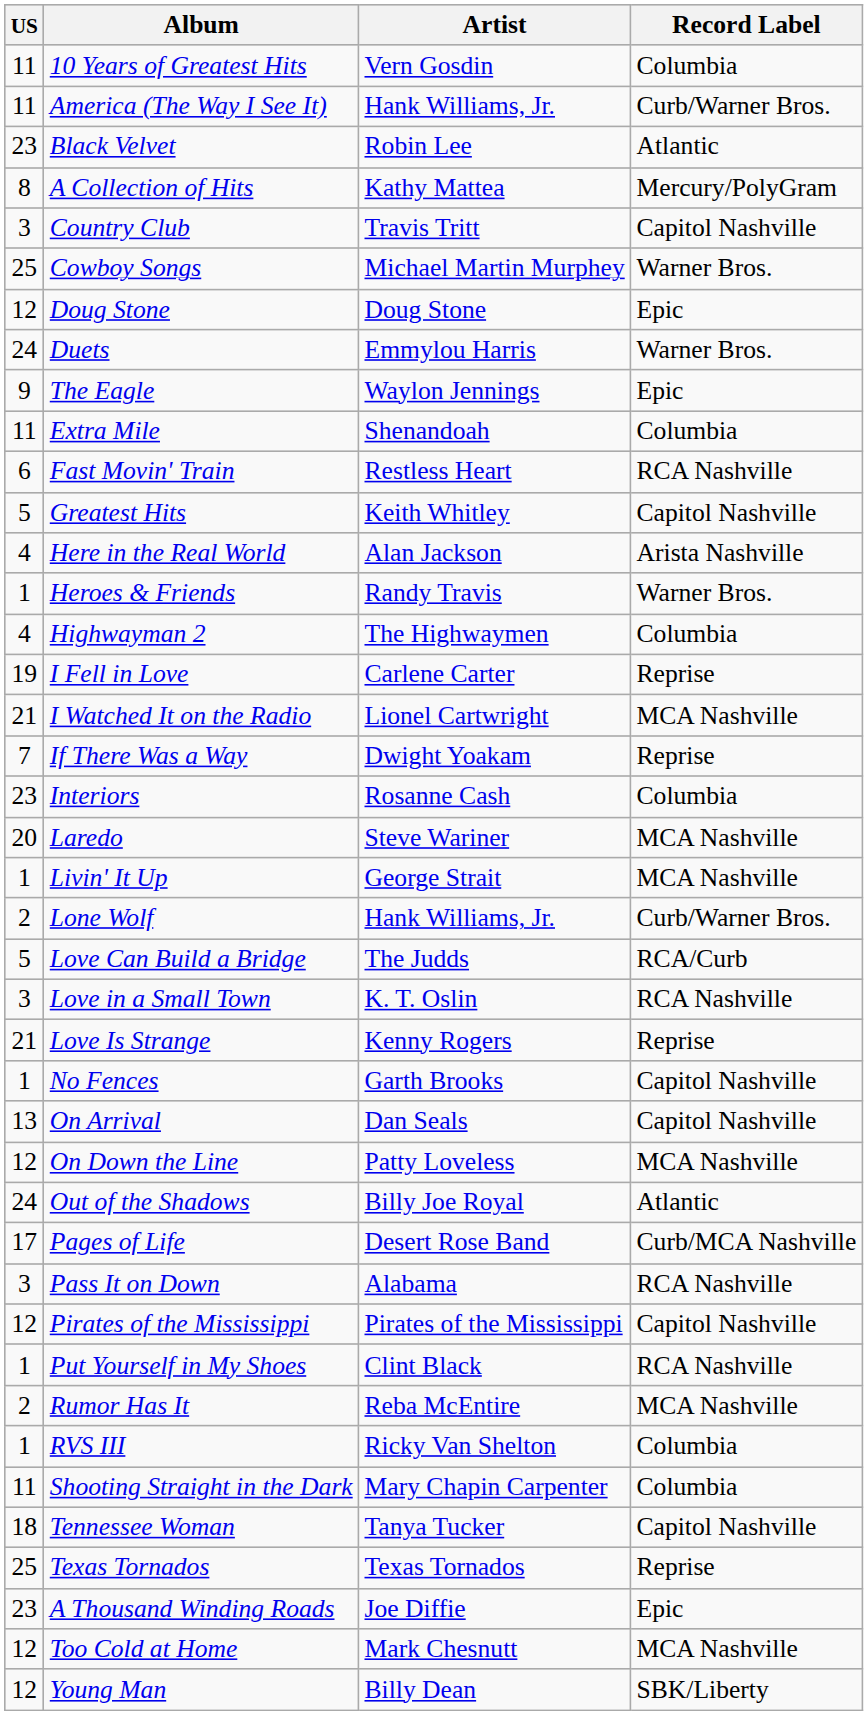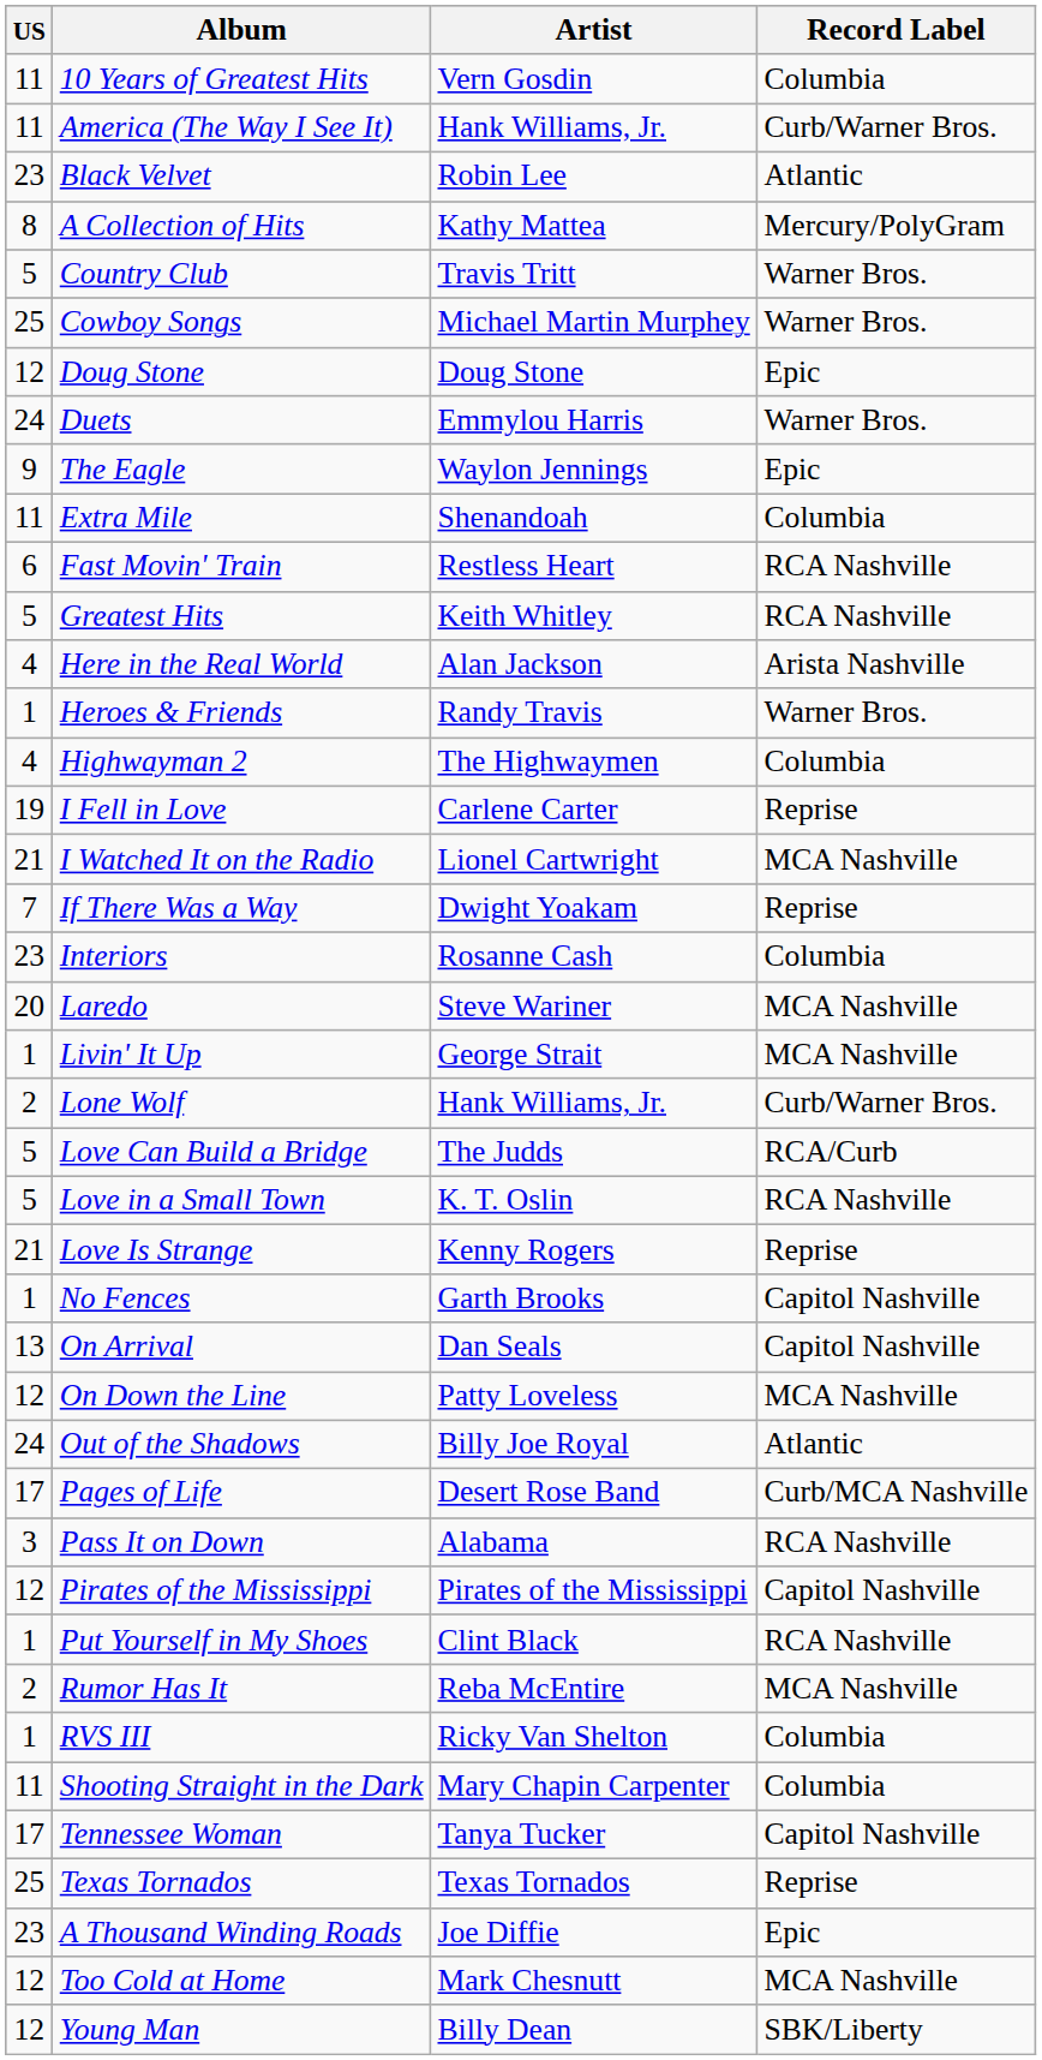 <table class="wikitable sortable">
 <tr>
 <th><small>US</small></th>
 <th>Album</th>
 <th>Artist</th>
 <th>Record Label</th>
 </tr>
 <tr>
 <td align="center">11</td>
 <td><em><a href='#'>10 Years of Greatest Hits</a></em></td>
 <td><a href='#'>Vern Gosdin</a></td>
 <td>Columbia</td>
 </tr>
 <tr>
 <td align="center">11</td>
 <td><em><a href='#'>America (The Way I See It)</a></em></td>
 <td><a href='#'>Hank Williams, Jr.</a></td>
 <td>Curb/Warner Bros.</td>
 </tr>
 <tr>
 <td align="center">23</td>
 <td><em><a href='#'>Black Velvet</a></em></td>
 <td><a href='#'>Robin Lee</a></td>
 <td>Atlantic</td>
 </tr>
 <tr>
 <td align="center">8</td>
 <td><em><a href='#'>A Collection of Hits</a></em></td>
 <td><a href='#'>Kathy Mattea</a></td>
 <td>Mercury/PolyGram</td>
 </tr>
 <tr>
-<td align="center">3</td>
+<td align="center">5</td>
 <td><em><a href='#'>Country Club</a></em></td>
 <td><a href='#'>Travis Tritt</a></td>
-<td>Capitol Nashville</td>
+<td>Warner Bros.</td>
 </tr>
 <tr>
 <td align="center">25</td>
 <td><em><a href='#'>Cowboy Songs</a></em></td>
 <td><a href='#'>Michael Martin Murphey</a></td>
 <td>Warner Bros.</td>
 </tr>
 <tr>
 <td align="center">12</td>
 <td><em><a href='#'>Doug Stone</a></em></td>
 <td><a href='#'>Doug Stone</a></td>
 <td>Epic</td>
 </tr>
 <tr>
 <td align="center">24</td>
 <td><em><a href='#'>Duets</a></em></td>
 <td><a href='#'>Emmylou Harris</a></td>
 <td>Warner Bros.</td>
 </tr>
 <tr>
 <td align="center">9</td>
 <td><em><a href='#'>The Eagle</a></em></td>
 <td><a href='#'>Waylon Jennings</a></td>
 <td>Epic</td>
 </tr>
 <tr>
 <td align="center">11</td>
 <td><em><a href='#'>Extra Mile</a></em></td>
 <td><a href='#'>Shenandoah</a></td>
 <td>Columbia</td>
 </tr>
 <tr>
 <td align="center">6</td>
 <td><em><a href='#'>Fast Movin' Train</a></em></td>
 <td><a href='#'>Restless Heart</a></td>
 <td>RCA Nashville</td>
 </tr>
 <tr>
 <td align="center">5</td>
 <td><em><a href='#'>Greatest Hits</a></em></td>
 <td><a href='#'>Keith Whitley</a></td>
-<td>Capitol Nashville</td>
+<td>RCA Nashville</td>
 </tr>
 <tr>
 <td align="center">4</td>
 <td><em><a href='#'>Here in the Real World</a></em></td>
 <td><a href='#'>Alan Jackson</a></td>
 <td>Arista Nashville</td>
 </tr>
 <tr>
 <td align="center">1</td>
 <td><em><a href='#'>Heroes & Friends</a></em></td>
 <td><a href='#'>Randy Travis</a></td>
 <td>Warner Bros.</td>
 </tr>
 <tr>
 <td align="center">4</td>
 <td><em><a href='#'>Highwayman 2</a></em></td>
 <td><a href='#'>The Highwaymen</a></td>
 <td>Columbia</td>
 </tr>
 <tr>
 <td align="center">19</td>
 <td><em><a href='#'>I Fell in Love</a></em></td>
 <td><a href='#'>Carlene Carter</a></td>
 <td>Reprise</td>
 </tr>
 <tr>
 <td align="center">21</td>
 <td><em><a href='#'>I Watched It on the Radio</a></em></td>
 <td><a href='#'>Lionel Cartwright</a></td>
 <td>MCA Nashville</td>
 </tr>
 <tr>
 <td align="center">7</td>
 <td><em><a href='#'>If There Was a Way</a></em></td>
 <td><a href='#'>Dwight Yoakam</a></td>
 <td>Reprise</td>
 </tr>
 <tr>
 <td align="center">23</td>
 <td><em><a href='#'>Interiors</a></em></td>
 <td><a href='#'>Rosanne Cash</a></td>
 <td>Columbia</td>
 </tr>
 <tr>
 <td align="center">20</td>
 <td><em><a href='#'>Laredo</a></em></td>
 <td><a href='#'>Steve Wariner</a></td>
 <td>MCA Nashville</td>
 </tr>
 <tr>
 <td align="center">1</td>
 <td><em><a href='#'>Livin' It Up</a></em></td>
 <td><a href='#'>George Strait</a></td>
 <td>MCA Nashville</td>
 </tr>
 <tr>
 <td align="center">2</td>
 <td><em><a href='#'>Lone Wolf</a></em></td>
 <td><a href='#'>Hank Williams, Jr.</a></td>
 <td>Curb/Warner Bros.</td>
 </tr>
 <tr>
 <td align="center">5</td>
 <td><em><a href='#'>Love Can Build a Bridge</a></em></td>
 <td><a href='#'>The Judds</a></td>
 <td>RCA/Curb</td>
 </tr>
 <tr>
-<td align="center">3</td>
+<td align="center">5</td>
 <td><em><a href='#'>Love in a Small Town</a></em></td>
 <td><a href='#'>K. T. Oslin</a></td>
 <td>RCA Nashville</td>
 </tr>
 <tr>
 <td align="center">21</td>
 <td><em><a href='#'>Love Is Strange</a></em></td>
 <td><a href='#'>Kenny Rogers</a></td>
 <td>Reprise</td>
 </tr>
 <tr>
 <td align="center">1</td>
 <td><em><a href='#'>No Fences</a></em></td>
 <td><a href='#'>Garth Brooks</a></td>
 <td>Capitol Nashville</td>
 </tr>
 <tr>
 <td align="center">13</td>
 <td><em><a href='#'>On Arrival</a></em></td>
 <td><a href='#'>Dan Seals</a></td>
 <td>Capitol Nashville</td>
 </tr>
 <tr>
 <td align="center">12</td>
 <td><em><a href='#'>On Down the Line</a></em></td>
 <td><a href='#'>Patty Loveless</a></td>
 <td>MCA Nashville</td>
 </tr>
 <tr>
 <td align="center">24</td>
 <td><em><a href='#'>Out of the Shadows</a></em></td>
 <td><a href='#'>Billy Joe Royal</a></td>
 <td>Atlantic</td>
 </tr>
 <tr>
 <td align="center">17</td>
 <td><em><a href='#'>Pages of Life</a></em></td>
 <td><a href='#'>Desert Rose Band</a></td>
 <td>Curb/MCA Nashville</td>
 </tr>
 <tr>
 <td align="center">3</td>
 <td><em><a href='#'>Pass It on Down</a></em></td>
 <td><a href='#'>Alabama</a></td>
 <td>RCA Nashville</td>
 </tr>
 <tr>
 <td align="center">12</td>
 <td><em><a href='#'>Pirates of the Mississippi</a></em></td>
 <td><a href='#'>Pirates of the Mississippi</a></td>
 <td>Capitol Nashville</td>
 </tr>
 <tr>
 <td align="center">1</td>
 <td><em><a href='#'>Put Yourself in My Shoes</a></em></td>
 <td><a href='#'>Clint Black</a></td>
 <td>RCA Nashville</td>
 </tr>
 <tr>
 <td align="center">2</td>
 <td><em><a href='#'>Rumor Has It</a></em></td>
 <td><a href='#'>Reba McEntire</a></td>
 <td>MCA Nashville</td>
 </tr>
 <tr>
 <td align="center">1</td>
 <td><em><a href='#'>RVS III</a></em></td>
 <td><a href='#'>Ricky Van Shelton</a></td>
 <td>Columbia</td>
 </tr>
 <tr>
 <td align="center">11</td>
 <td><em><a href='#'>Shooting Straight in the Dark</a></em></td>
 <td><a href='#'>Mary Chapin Carpenter</a></td>
 <td>Columbia</td>
 </tr>
 <tr>
-<td align="center">18</td>
+<td align="center">17</td>
 <td><em><a href='#'>Tennessee Woman</a></em></td>
 <td><a href='#'>Tanya Tucker</a></td>
 <td>Capitol Nashville</td>
 </tr>
 <tr>
 <td align="center">25</td>
 <td><em><a href='#'>Texas Tornados</a></em></td>
 <td><a href='#'>Texas Tornados</a></td>
 <td>Reprise</td>
 </tr>
 <tr>
 <td align="center">23</td>
 <td><em><a href='#'>A Thousand Winding Roads</a></em></td>
 <td><a href='#'>Joe Diffie</a></td>
 <td>Epic</td>
 </tr>
 <tr>
 <td align="center">12</td>
 <td><em><a href='#'>Too Cold at Home</a></em></td>
 <td><a href='#'>Mark Chesnutt</a></td>
 <td>MCA Nashville</td>
 </tr>
 <tr>
 <td align="center">12</td>
 <td><em><a href='#'>Young Man</a></em></td>
 <td><a href='#'>Billy Dean</a></td>
 <td>SBK/Liberty</td>
 </tr>
 </table>
